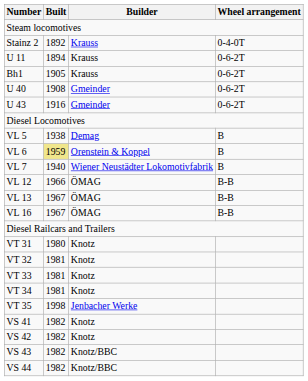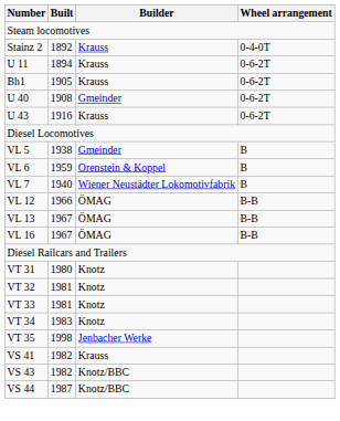 <table class="wikitable">
 <tr>
 <th>Number</th>
 <th>Built</th>
 <th>Builder</th>
 <th>Wheel arrangement</th>
 </tr>
 <tr>
 <td colspan=4>Steam locomotives</td>
 </tr>
 <tr>
 <td>Stainz 2</td>
 <td>1892</td>
 <td><a href='#'>Krauss</a></td>
 <td>0-4-0T</td>
 </tr>
 <tr>
 <td>U 11</td>
 <td>1894</td>
 <td>Krauss</td>
 <td>0-6-2T</td>
 </tr>
 <tr>
 <td>Bh1</td>
 <td>1905</td>
 <td>Krauss</td>
 <td>0-6-2T</td>
 </tr>
 <tr>
 <td>U 40</td>
 <td>1908</td>
 <td><a href='#'>Gmeinder</a></td>
 <td>0-6-2T</td>
 </tr>
 <tr>
 <td>U 43</td>
 <td>1916</td>
-<td><a href='#'>Gmeinder</a></td>
+<td>Krauss</td>
 <td>0-6-2T</td>
 </tr>
 <tr>
 <td colspan=4>Diesel Locomotives</td>
 </tr>
 <tr>
 <td>VL 5</td>
 <td>1938</td>
-<td><a href='#'>Demag</a></td>
+<td><a href='#'>Gmeinder</a></td>
 <td>B</td>
 </tr>
 <tr>
 <td>VL 6</td>
-<td style="background: khaki;">1959</td>
+<td>1959</td>
 <td><a href='#'>Orenstein & Koppel</a></td>
 <td>B</td>
 </tr>
 <tr>
 <td>VL 7</td>
 <td>1940</td>
 <td><a href='#'>Wiener Neustädter Lokomotivfabrik</a></td>
 <td>B</td>
 </tr>
 <tr>
 <td>VL 12</td>
 <td>1966</td>
 <td>ÖMAG</td>
 <td>B-B</td>
 </tr>
 <tr>
 <td>VL 13</td>
 <td>1967</td>
 <td>ÖMAG</td>
 <td>B-B</td>
 </tr>
 <tr>
 <td>VL 16</td>
 <td>1967</td>
 <td>ÖMAG</td>
 <td>B-B</td>
 </tr>
 <tr>
 <td colspan=4>Diesel Railcars and Trailers</td>
 </tr>
 <tr>
 <td>VT 31</td>
 <td>1980</td>
 <td>Knotz</td>
 <td></td>
 </tr>
 <tr>
 <td>VT 32</td>
 <td>1981</td>
 <td>Knotz</td>
 <td></td>
 </tr>
 <tr>
 <td>VT 33</td>
 <td>1981</td>
 <td>Knotz</td>
 <td></td>
 </tr>
 <tr>
 <td>VT 34</td>
-<td>1981</td>
+<td>1983</td>
 <td>Knotz</td>
 <td></td>
 </tr>
 <tr>
 <td>VT 35</td>
 <td>1998</td>
 <td><a href='#'>Jenbacher Werke</a></td>
 <td></td>
 </tr>
 <tr>
 <td>VS 41</td>
 <td>1982</td>
-<td>Knotz</td>
-<td></td>
-</tr>
-<tr>
-<td>VS 42</td>
-<td>1982</td>
-<td>Knotz</td>
+<td>Krauss</td>
 <td></td>
 </tr>
 <tr>
 <td>VS 43</td>
 <td>1982</td>
 <td>Knotz/BBC</td>
 <td></td>
 </tr>
 <tr>
 <td>VS 44</td>
-<td>1982</td>
+<td>1987</td>
 <td>Knotz/BBC</td>
 <td></td>
 </tr>
 </table>
